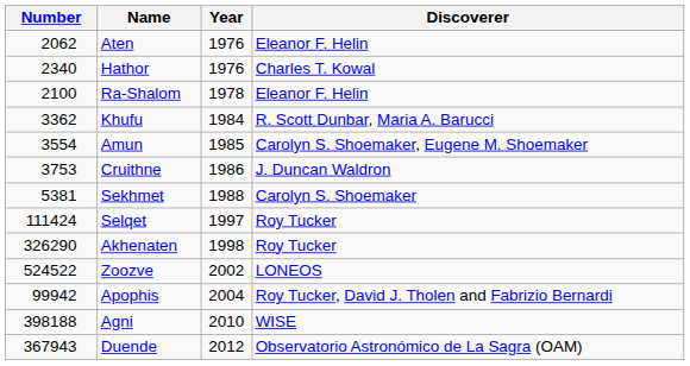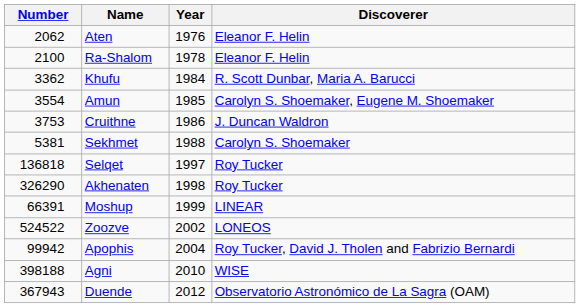 <table class="wikitable sortable" style="width: 680px;">
 <tr>
 <th><a href='#'>Number</a></th>
 <th>Name</th>
 <th>Year</th>
 <th>Discoverer</th>
 </tr>
 <tr>
 <td style="text-align: right; padding-right: 20px;">2062</td>
 <td><a href='#'>Aten</a></td>
 <td align=center>1976</td>
 <td><a href='#'>Eleanor F. Helin</a></td>
-</tr>
-<tr>
-<td style="text-align: right; padding-right: 20px;">2340</td>
-<td><a href='#'>Hathor</a></td>
-<td align=center>1976</td>
-<td><a href='#'>Charles T. Kowal</a></td>
 </tr>
 <tr>
 <td style="text-align: right; padding-right: 20px;">2100</td>
 <td><a href='#'>Ra-Shalom</a></td>
 <td align=center>1978</td>
 <td><a href='#'>Eleanor F. Helin</a></td>
 </tr>
 <tr>
 <td style="text-align: right; padding-right: 20px;">3362</td>
 <td><a href='#'>Khufu</a></td>
 <td align=center>1984</td>
 <td><a href='#'>R. Scott Dunbar</a>, <a href='#'>Maria A. Barucci</a></td>
 </tr>
 <tr>
 <td style="text-align: right; padding-right: 20px;">3554</td>
 <td><a href='#'>Amun</a></td>
 <td align=center>1985</td>
 <td><a href='#'>Carolyn S. Shoemaker</a>, <a href='#'>Eugene M. Shoemaker</a></td>
 </tr>
 <tr>
 <td style="text-align: right; padding-right: 20px;">3753</td>
 <td><a href='#'>Cruithne</a></td>
 <td align=center>1986</td>
 <td><a href='#'>J. Duncan Waldron</a></td>
 </tr>
 <tr>
 <td style="text-align: right; padding-right: 20px;">5381</td>
 <td><a href='#'>Sekhmet</a></td>
 <td align=center>1988</td>
 <td><a href='#'>Carolyn S. Shoemaker</a></td>
 </tr>
 <tr>
-<td style="text-align: right; padding-right: 20px;">111424</td>
+<td style="text-align: right; padding-right: 20px;">136818</td>
 <td><a href='#'>Selqet</a></td>
 <td align=center>1997</td>
 <td><a href='#'>Roy Tucker</a></td>
 </tr>
 <tr>
 <td style="text-align: right; padding-right: 20px;">326290</td>
 <td><a href='#'>Akhenaten</a></td>
 <td align=center>1998</td>
 <td><a href='#'>Roy Tucker</a></td>
+</tr>
+<tr>
+<td style="text-align: right; padding-right: 20px;">66391</td>
+<td><a href='#'>Moshup</a></td>
+<td align=center>1999</td>
+<td><a href='#'>LINEAR</a></td>
 </tr>
 <tr>
 <td style="text-align: right; padding-right: 20px;">524522</td>
 <td><a href='#'>Zoozve</a></td>
 <td align=center>2002</td>
 <td><a href='#'>LONEOS</a></td>
 </tr>
 <tr>
 <td style="text-align: right; padding-right: 20px;">99942</td>
 <td><a href='#'>Apophis</a></td>
 <td align=center>2004</td>
 <td><a href='#'>Roy Tucker</a>, <a href='#'>David J. Tholen</a> and <a href='#'>Fabrizio Bernardi</a></td>
 </tr>
 <tr>
 <td style="text-align: right; padding-right: 20px;">398188</td>
 <td><a href='#'>Agni</a></td>
 <td align=center>2010</td>
 <td><a href='#'>WISE</a></td>
 </tr>
 <tr>
 <td style="text-align: right; padding-right: 20px;">367943</td>
 <td><a href='#'>Duende</a></td>
 <td align=center>2012</td>
 <td><a href='#'>Observatorio Astronómico de La Sagra</a> (OAM)</td>
 </tr>
 </table>
